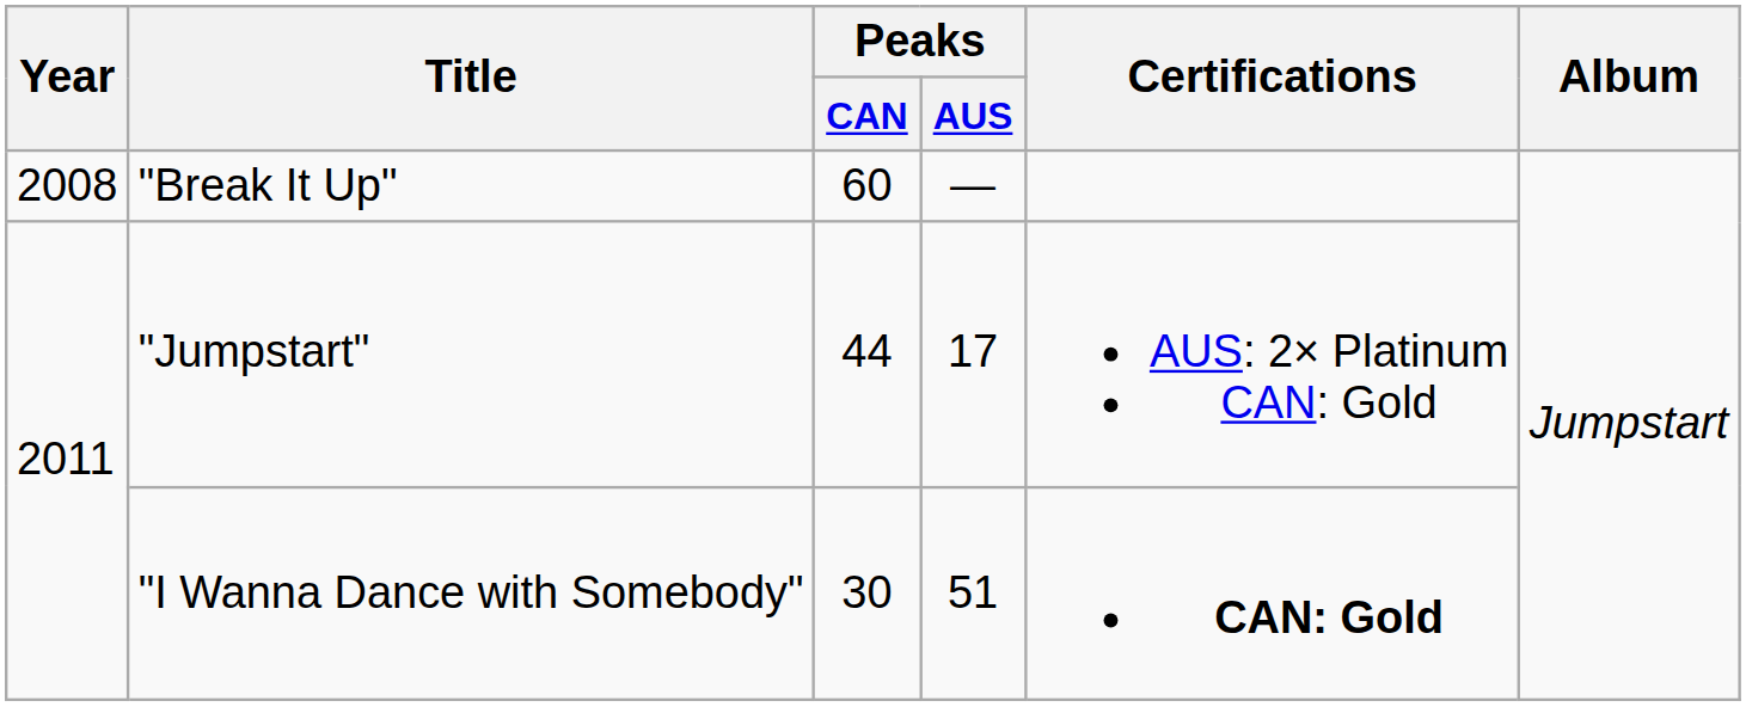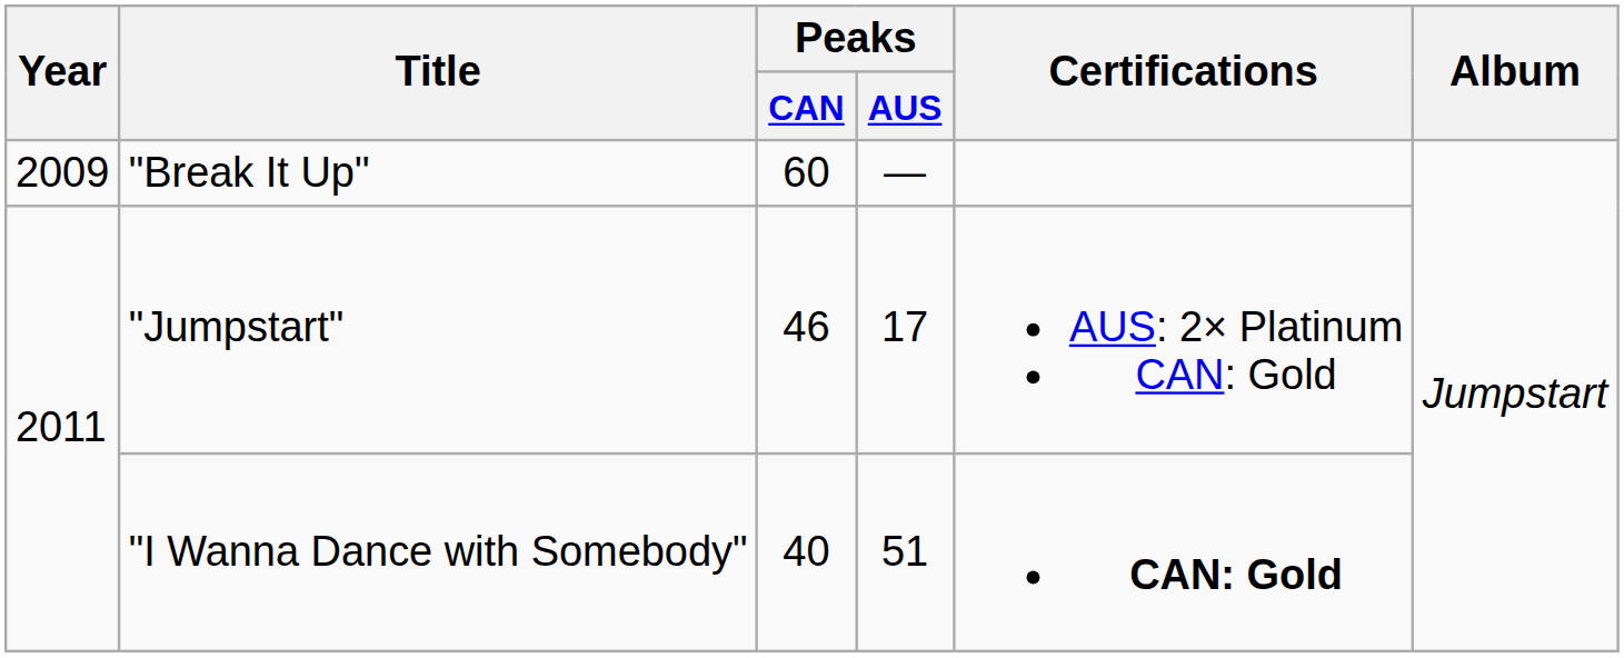 <table class="wikitable">
 <tr>
 <th rowspan="2">Year</th>
 <th rowspan="2">Title</th>
 <th colspan="2">Peaks</th>
 <th rowspan="2">Certifications</th>
 <th rowspan="2">Album</th>
 </tr>
 <tr>
 <th style="width:30px;"><small><a href='#'>CAN</a><br></small></th>
 <th style="width:30px;"><small><a href='#'>AUS</a><br></small></th>
 </tr>
 <tr>
-<td>2008</td>
+<td>2009</td>
 <td>"Break It Up"</td>
 <td style="text-align:center;">60</td>
 <td style="text-align:center;">—</td>
 <td style="text-align:center;"></td>
 <td style="text-align:left;" rowspan="3"><em>Jumpstart</em></td>
 </tr>
 <tr>
 <td rowspan="2">2011</td>
 <td>"Jumpstart"</td>
-<td style="text-align:center;">44</td>
+<td style="text-align:center;">46</td>
 <td style="text-align:center;">17</td>
 <td style="text-align:center;"><br><ul><li><a href='#'>AUS</a>: 2× Platinum</li><li><a href='#'>CAN</a>: Gold</li></ul></td>
 </tr>
 <tr>
 <td>"I Wanna Dance with Somebody"</td>
-<td style="text-align:center;">30</td>
+<td style="text-align:center;">40</td>
 <td style="text-align:center;">51</td>
 <td style="text-align:center;"><strong><br><ul><li>CAN: Gold</li></ul></strong></td>
 </tr>
 </table>
